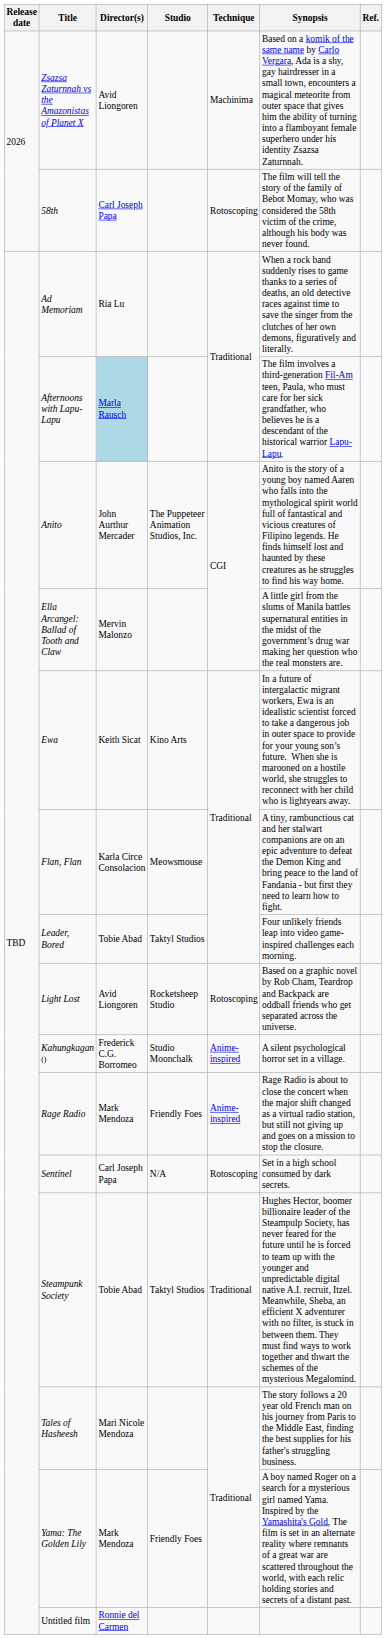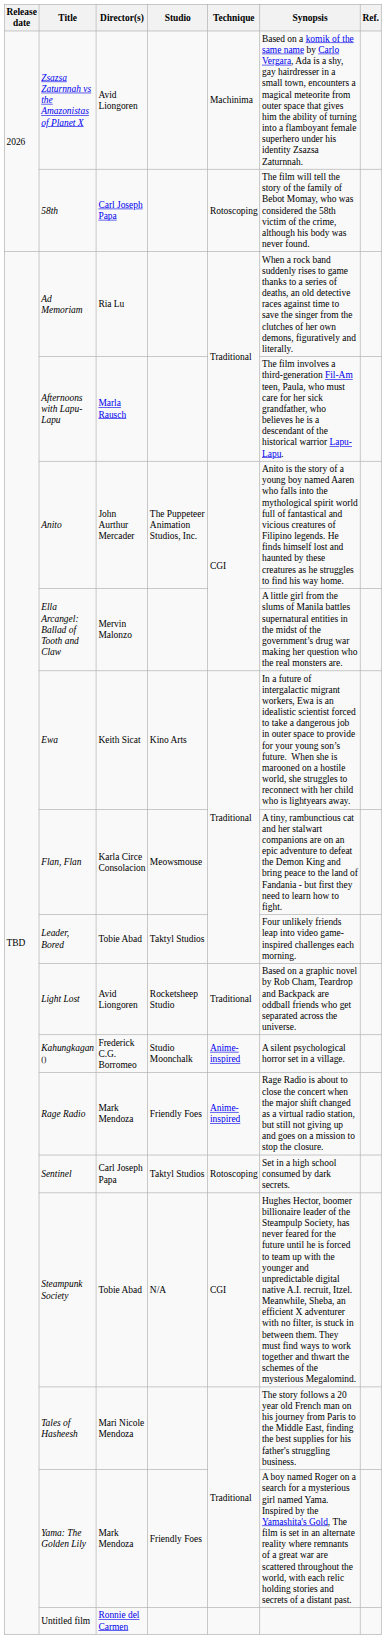 <table class="wikitable plainrowheaders sortable" style="font-size: 95%;">
 <tr>
 <th width="5%"><strong>Release date</strong></th>
 <th width="15%"><strong>Title</strong></th>
 <th width="13%"><strong>Director(s)</strong></th>
 <th width="17%">Studio</th>
 <th width="7%">Technique</th>
 <th width="40%"><strong>Synopsis</strong></th>
 <th width="3%"><strong>Ref.</strong></th>
 </tr>
 <tr>
 <td rowspan="2">2026</td>
 <td><em><a href='#'>Zsazsa Zaturnnah vs the Amazonistas of Planet X</a></em></td>
 <td>Avid Liongoren</td>
 <td></td>
 <td>Machinima</td>
 <td>Based on a <a href='#'>komik of the same name</a> by <a href='#'>Carlo Vergara</a>, Ada is a shy, gay hairdresser in a small town, encounters a magical meteorite from outer space that gives him the ability of turning into a flamboyant female superhero under his identity Zsazsa Zaturnnah.</td>
 <td></td>
 </tr>
 <tr>
 <td><em>58th</em></td>
 <td><a href='#'>Carl Joseph Papa</a></td>
 <td></td>
 <td>Rotoscoping</td>
 <td>The film will tell the story of the family of Bebot Momay, who was considered the 58th victim of the crime, although his body was never found.</td>
 <td></td>
 </tr>
 <tr>
 <td rowspan="15">TBD</td>
 <td><em>Ad Memoriam</em></td>
 <td>Ria Lu</td>
 <td></td>
 <td rowspan="2">Traditional</td>
 <td>When a rock band suddenly rises to game thanks to a series of deaths, an old detective races against time to save the singer from the clutches of her own demons, figuratively and literally.</td>
 <td></td>
 </tr>
 <tr>
 <td><em>Afternoons with Lapu-Lapu</em></td>
-<td style="background: lightblue;"><a href='#'>Marla Rausch</a></td>
+<td><a href='#'>Marla Rausch</a></td>
 <td></td>
 <td>The film involves a third-generation <a href='#'>Fil-Am</a> teen, Paula, who must care for her sick grandfather, who believes he is a descendant of the historical warrior <a href='#'>Lapu-Lapu</a>.</td>
 <td></td>
 </tr>
 <tr>
 <td><em>Anito</em></td>
 <td>John Aurthur Mercader</td>
 <td>The Puppeteer Animation Studios, Inc.</td>
 <td rowspan="2">CGI</td>
 <td>Anito is the story of a young boy named Aaren who falls into the mythological spirit world full of fantastical and vicious creatures of Filipino legends. He finds himself lost and haunted by these creatures as he struggles to find his way home.</td>
 <td></td>
 </tr>
 <tr>
 <td><em>Ella Arcangel: Ballad of Tooth and Claw</em></td>
 <td>Mervin Malonzo</td>
 <td></td>
 <td>A little girl from the slums of Manila battles supernatural entities in the midst of the government’s drug war making her question who the real monsters are.</td>
 <td></td>
 </tr>
 <tr>
 <td><em>Ewa</em></td>
 <td>Keith Sicat</td>
 <td>Kino Arts</td>
 <td rowspan="3">Traditional</td>
 <td>In a future of intergalactic migrant workers, Ewa is an idealistic scientist forced to take a dangerous job in outer space to provide for your young son’s future.  When she is marooned on a hostile world, she struggles to reconnect with her child who is lightyears away.</td>
 <td></td>
 </tr>
 <tr>
 <td><em>Flan, Flan</em></td>
 <td>Karla Circe Consolacion</td>
 <td>Meowsmouse</td>
 <td>A tiny, rambunctious cat and her stalwart companions are on an epic adventure to defeat the Demon King and bring peace to the land of Fandania - but first they need to learn how to fight.</td>
 <td></td>
 </tr>
 <tr>
 <td><em>Leader, Bored</em></td>
 <td>Tobie Abad</td>
 <td>Taktyl Studios</td>
 <td>Four unlikely friends leap into video game-inspired challenges each morning.</td>
 <td></td>
 </tr>
 <tr>
 <td><em>Light Lost</em></td>
 <td>Avid Liongoren</td>
 <td>Rocketsheep Studio</td>
-<td>Rotoscoping</td>
+<td>Traditional</td>
 <td>Based on a graphic novel by Rob Cham, Teardrop and Backpack are oddball friends who get separated across the universe.</td>
 <td></td>
 </tr>
 <tr>
 <td><em>Kahungkagan</em><br><small>()</small></td>
 <td>Frederick C.G. Borromeo</td>
 <td>Studio Moonchalk</td>
 <td><a href='#'>Anime-inspired</a></td>
 <td>A silent psychological horror set in a village.</td>
 <td></td>
 </tr>
 <tr>
 <td><em>Rage Radio</em></td>
 <td>Mark Mendoza</td>
 <td>Friendly Foes</td>
 <td><a href='#'>Anime-inspired</a></td>
 <td>Rage Radio is about to close the concert when the major shift changed as a virtual radio station, but still not giving up and goes on a mission to stop the closure.</td>
 <td></td>
 </tr>
 <tr>
 <td><em>Sentinel</em></td>
 <td>Carl Joseph Papa</td>
-<td>N/A</td>
+<td>Taktyl Studios</td>
 <td>Rotoscoping</td>
 <td>Set in a high school consumed by dark secrets.</td>
 <td></td>
 </tr>
 <tr>
 <td><em>Steampunk Society</em></td>
 <td>Tobie Abad</td>
-<td>Taktyl Studios</td>
-<td>Traditional</td>
+<td>N/A</td>
+<td>CGI</td>
 <td>Hughes Hector, boomer billionaire leader of the Steampulp Society, has never feared for the future until he is forced to team up with the younger and unpredictable digital native A.I. recruit, Itzel.  Meanwhile, Sheba, an efficient X adventurer with no filter, is stuck in between them. They must find ways to work together and thwart the schemes of the mysterious Megalomind.</td>
 <td></td>
 </tr>
 <tr>
 <td><em>Tales of Hasheesh</em></td>
 <td>Mari Nicole Mendoza</td>
 <td></td>
 <td rowspan="2">Traditional</td>
 <td>The story follows a 20 year old French man on his journey from Paris to the Middle East, finding the best supplies for his father's struggling business.</td>
 <td></td>
 </tr>
 <tr>
 <td><em>Yama: The Golden Lily</em></td>
 <td>Mark Mendoza</td>
 <td>Friendly Foes</td>
 <td>A boy named Roger on a search for a mysterious girl named Yama. Inspired by the <a href='#'>Yamashita's Gold</a>, The film is set in an alternate reality where remnants of a great war are scattered throughout the world, with each relic holding stories and secrets of a distant past.</td>
 <td></td>
 </tr>
 <tr>
 <td>Untitled film</td>
 <td><a href='#'>Ronnie del Carmen</a></td>
 <td></td>
 <td></td>
 <td></td>
 <td></td>
 </tr>
 </table>
